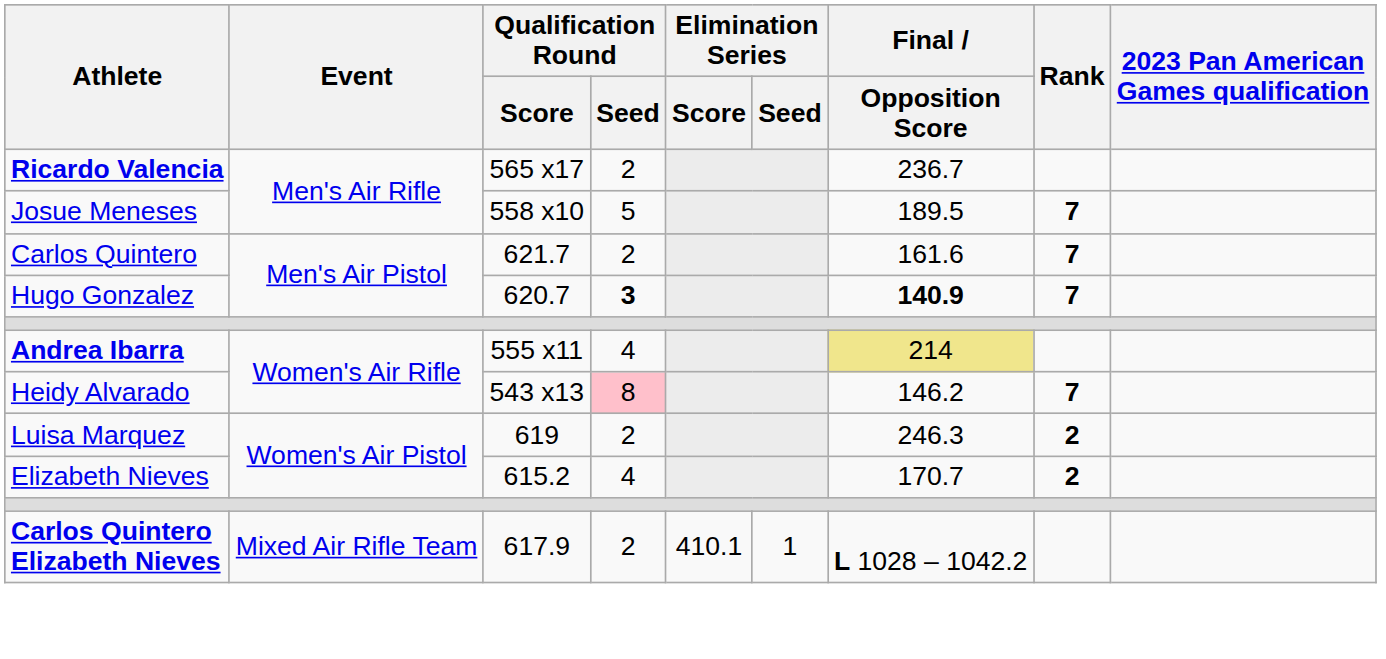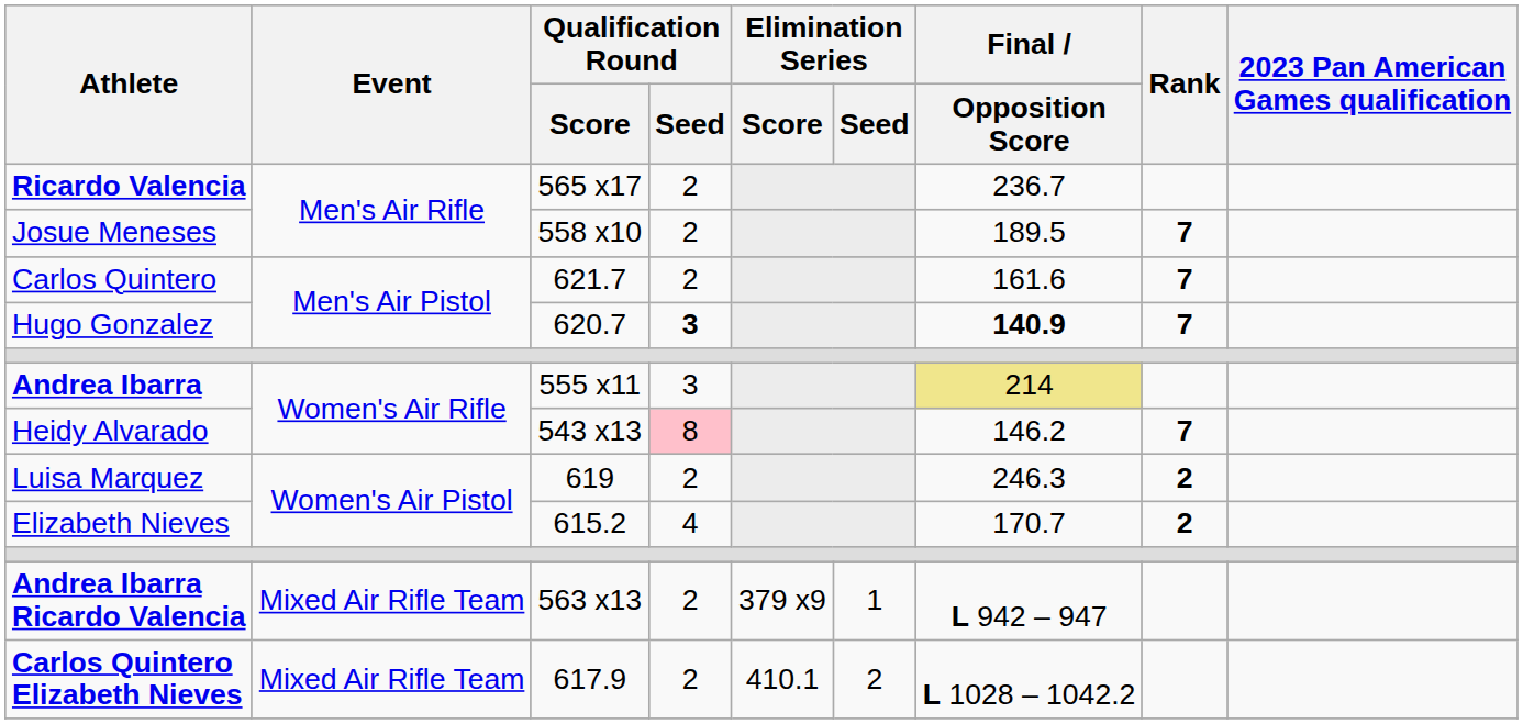 <table class="wikitable">
 <tr>
 <th rowspan="2">Athlete</th>
 <th rowspan="2">Event</th>
 <th colspan="2">Qualification<br>Round</th>
 <th colspan="2">Elimination<br>Series</th>
 <th>Final / </th>
 <th rowspan="2">Rank</th>
 <th rowspan="2"><a href='#'>2023 Pan American <br> Games qualification</a></th>
 </tr>
 <tr align="center">
 <th>Score</th>
 <th>Seed</th>
 <th>Score</th>
 <th>Seed</th>
 <th>Opposition<br>Score</th>
 </tr>
 <tr align="center">
 <td style="white-space: nowrap;" align="left"><a href='#'><strong>Ricardo Valencia</strong></a></td>
 <td rowspan="2"><a href='#'>Men's Air Rifle</a></td>
 <td style="white-space: nowrap;">565 x17</td>
 <td>2</td>
 <td colspan="2" style="background: #ECECEC; vertical-align: middle; text-align: center; " class="table-cast"></td>
 <td>236.7</td>
 <td><strong></strong></td>
 <td></td>
 </tr>
 <tr align="center">
 <td style="white-space: nowrap;" align="left"><a href='#'>Josue Meneses</a></td>
 <td>558 x10</td>
-<td>5</td>
+<td>2</td>
 <td colspan="2" style="background: #ECECEC; vertical-align: middle; text-align: center; " class="table-cast"></td>
 <td>189.5</td>
 <td><strong>7</strong></td>
 <td></td>
 </tr>
 <tr align="center">
 <td style="white-space: nowrap;" align="left"><a href='#'>Carlos Quintero</a></td>
 <td rowspan="2"><a href='#'>Men's Air Pistol</a></td>
 <td style="white-space: nowrap;">621.7</td>
 <td>2</td>
 <td colspan="2" style="background: #ECECEC; vertical-align: middle; text-align: center; " class="table-cast"></td>
 <td>161.6</td>
 <td><strong>7</strong></td>
 <td></td>
 </tr>
 <tr align="center">
 <td style="white-space: nowrap;" align="left"><a href='#'>Hugo Gonzalez</a></td>
 <td>620.7</td>
 <td><strong>3</strong></td>
 <td colspan="2" style="background: #ECECEC; vertical-align: middle; text-align: center; " class="table-cast"></td>
 <td><strong>140.9</strong></td>
 <td><strong>7</strong></td>
 <td></td>
 </tr>
 <tr bgcolor="#ddd">
 <td colspan="9"></td>
 </tr>
 <tr align="center">
 <td style="white-space: nowrap;" align="left"><strong><a href='#'>Andrea Ibarra</a></strong></td>
 <td rowspan="2"><a href='#'>Women's Air Rifle</a></td>
 <td>555 x11</td>
-<td>4</td>
+<td>3</td>
 <td colspan="2" style="background: #ECECEC; vertical-align: middle; text-align: center; " class="table-cast"></td>
 <td style="background: khaki;">214</td>
 <td><strong></strong></td>
 <td></td>
 </tr>
 <tr align="center">
 <td style="white-space: nowrap;" align="left"><a href='#'>Heidy Alvarado</a></td>
 <td>543 x13</td>
 <td style="background: pink;">8</td>
 <td colspan="2" style="background: #ECECEC; vertical-align: middle; text-align: center; " class="table-cast"></td>
 <td>146.2</td>
 <td><strong>7</strong></td>
 <td></td>
 </tr>
 <tr align="center">
 <td style="white-space: nowrap;" align="left"><a href='#'>Luisa Marquez</a></td>
 <td rowspan="2"><a href='#'>Women's Air Pistol</a></td>
 <td>619</td>
 <td>2</td>
 <td colspan="2" style="background: #ECECEC; vertical-align: middle; text-align: center; " class="table-cast"></td>
 <td>246.3</td>
 <td><strong>2</strong></td>
 <td></td>
 </tr>
 <tr align="center">
 <td style="white-space: nowrap;" align="left"><a href='#'>Elizabeth Nieves</a></td>
 <td>615.2</td>
 <td>4</td>
 <td colspan="2" style="background: #ECECEC; vertical-align: middle; text-align: center; " class="table-cast"></td>
 <td>170.7</td>
 <td><strong>2</strong></td>
 <td></td>
 </tr>
 <tr bgcolor="#ddd">
 <td colspan="9"></td>
 </tr>
 <tr align="center">
+<td style="white-space: nowrap;" align="left"><strong><a href='#'>Andrea Ibarra</a></strong><br><strong><a href='#'>Ricardo Valencia</a></strong></td>
+<td><a href='#'>Mixed Air Rifle Team</a></td>
+<td>563 x13</td>
+<td>2</td>
+<td>379 x9</td>
+<td>1</td>
+<td><br><strong>L</strong> 942 – 947</td>
+<td></td>
+<td></td>
+</tr>
+<tr align="center">
 <td style="white-space: nowrap;" align="left"><a href='#'><strong>Carlos Quintero</strong></a><br><a href='#'><strong>Elizabeth Nieves</strong></a></td>
 <td><a href='#'>Mixed Air Rifle Team</a></td>
 <td>617.9</td>
 <td>2</td>
 <td>410.1</td>
-<td>1</td>
+<td>2</td>
 <td><br><strong>L</strong> 1028 – 1042.2</td>
 <td></td>
 <td></td>
 </tr>
 </table>
